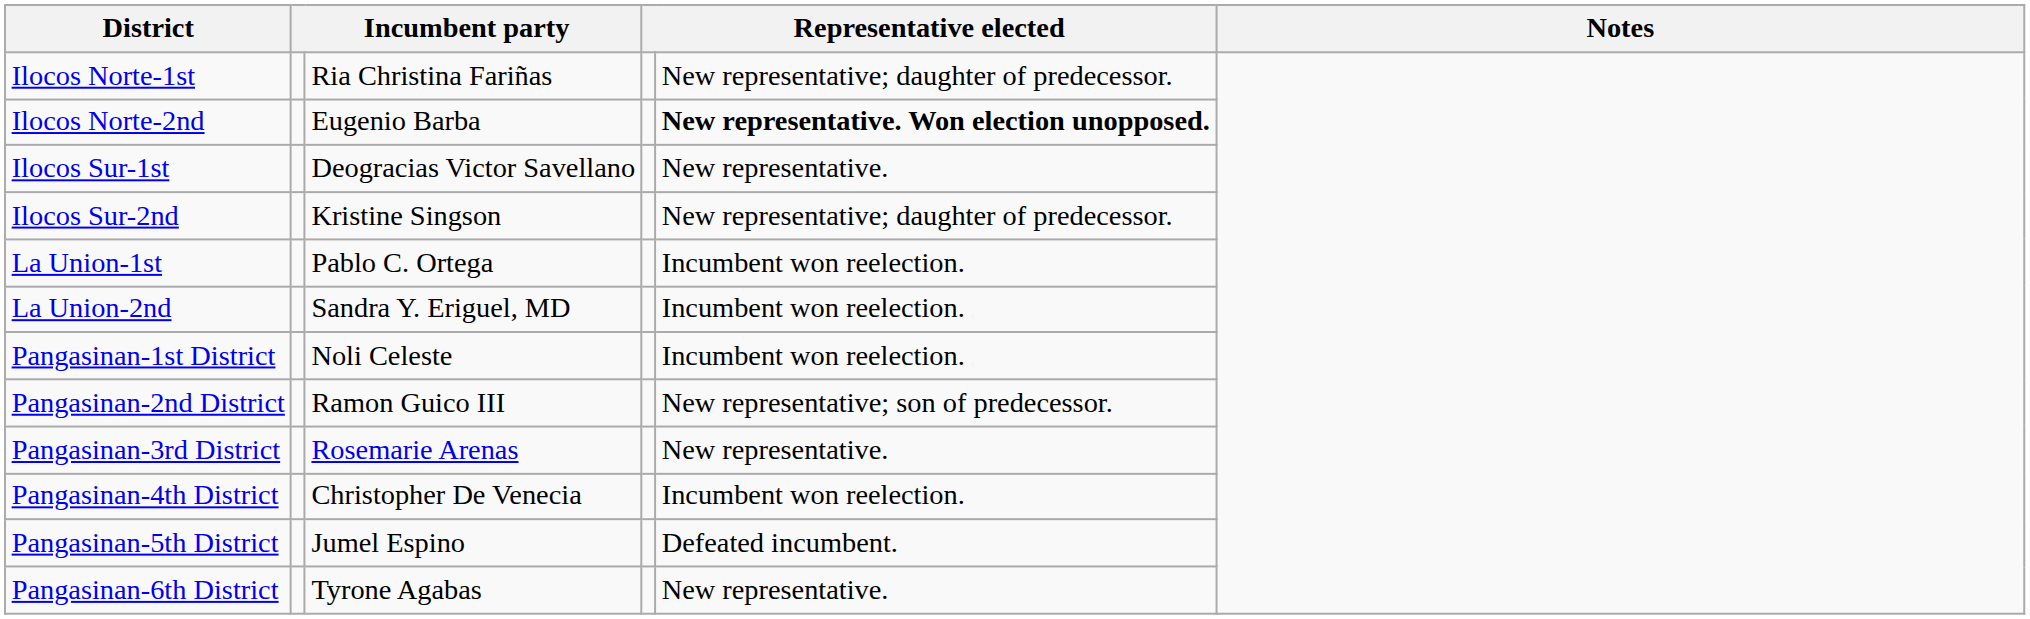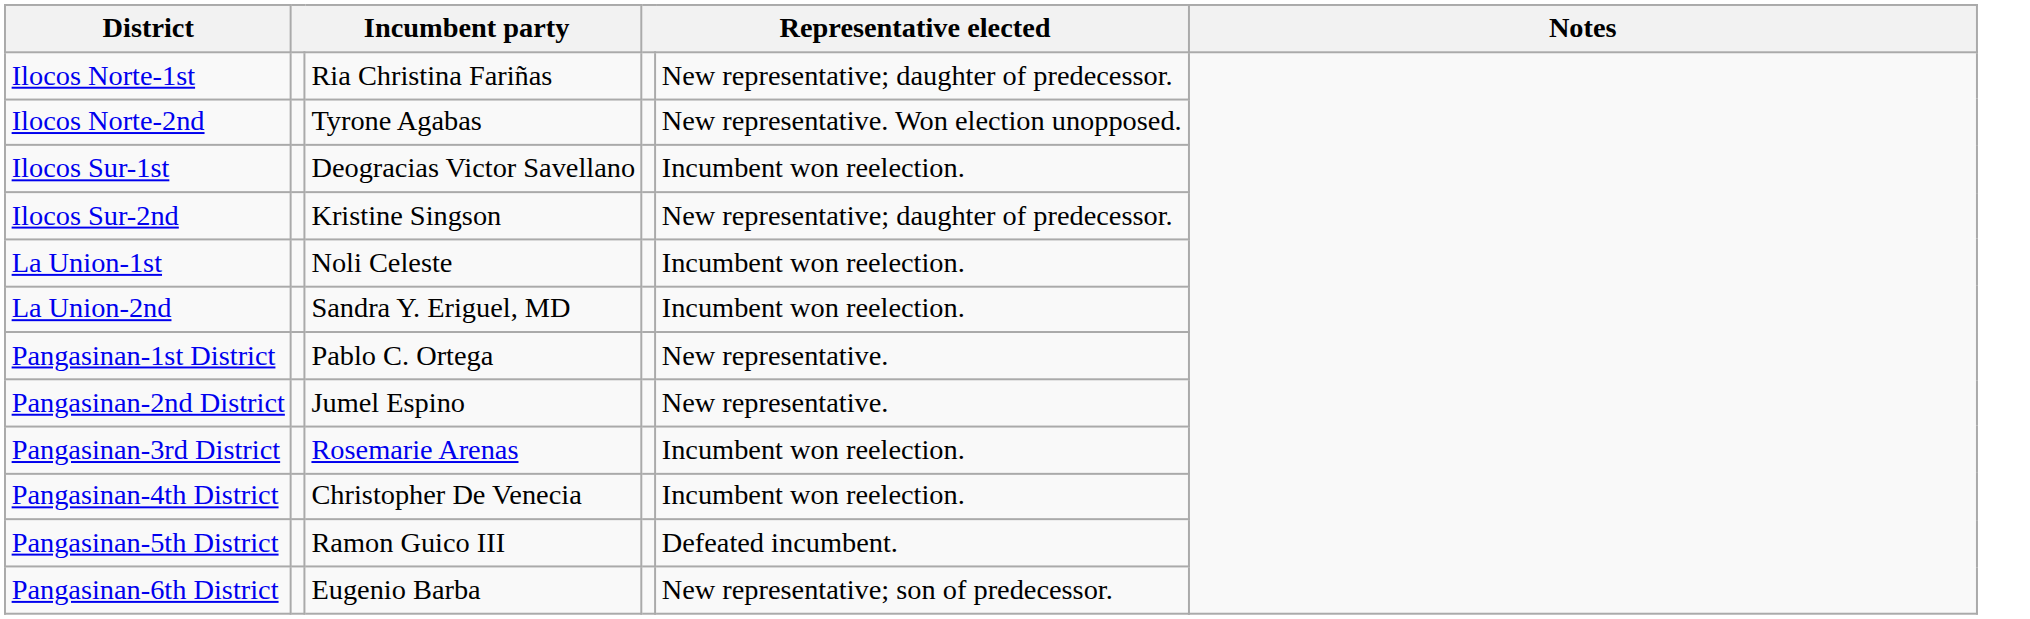 <table class=wikitable style="font-size:90%;">
 <tr>
 <th>District</th>
 <th colspan=2>Incumbent party</th>
 <th colspan=3>Representative elected</th>
 <th width=40%>Notes</th>
 </tr>
 <tr>
 <td><a href='#'>Ilocos Norte-1st</a></td>
 <td></td>
 <td>Ria Christina Fariñas</td>
 <td></td>
 <td>New representative; daughter of predecessor.</td>
 </tr>
 <tr>
 <td><a href='#'>Ilocos Norte-2nd</a></td>
 <td></td>
-<td>Eugenio Barba</td>
+<td>Tyrone Agabas</td>
 <td></td>
-<td><strong>New representative. Won election unopposed.</strong></td>
+<td>New representative. Won election unopposed.</td>
 </tr>
 <tr>
 <td><a href='#'>Ilocos Sur-1st</a></td>
 <td></td>
 <td>Deogracias Victor Savellano</td>
 <td></td>
-<td>New representative.</td>
+<td>Incumbent won reelection.</td>
 </tr>
 <tr>
 <td><a href='#'>Ilocos Sur-2nd</a></td>
 <td></td>
 <td>Kristine Singson</td>
 <td></td>
 <td>New representative; daughter of predecessor.</td>
 </tr>
 <tr>
 <td><a href='#'>La Union-1st</a></td>
 <td></td>
-<td>Pablo C. Ortega</td>
+<td>Noli Celeste</td>
 <td></td>
 <td>Incumbent won reelection.</td>
 </tr>
 <tr>
 <td><a href='#'>La Union-2nd</a></td>
 <td></td>
 <td>Sandra Y. Eriguel, MD</td>
 <td></td>
 <td>Incumbent won reelection.</td>
 </tr>
 <tr>
 <td><a href='#'>Pangasinan-1st District</a></td>
 <td></td>
-<td>Noli Celeste</td>
+<td>Pablo C. Ortega</td>
 <td></td>
-<td>Incumbent won reelection.</td>
+<td>New representative.</td>
 </tr>
 <tr>
 <td><a href='#'>Pangasinan-2nd District</a></td>
 <td></td>
-<td>Ramon Guico III</td>
+<td>Jumel Espino</td>
 <td></td>
-<td>New representative; son of predecessor.</td>
+<td>New representative.</td>
 </tr>
 <tr>
 <td><a href='#'>Pangasinan-3rd District</a></td>
 <td></td>
 <td><a href='#'>Rosemarie Arenas</a></td>
 <td></td>
-<td>New representative.</td>
+<td>Incumbent won reelection.</td>
 </tr>
 <tr>
 <td><a href='#'>Pangasinan-4th District</a></td>
 <td></td>
 <td>Christopher De Venecia</td>
 <td></td>
 <td>Incumbent won reelection.</td>
 </tr>
 <tr>
 <td><a href='#'>Pangasinan-5th District</a></td>
 <td></td>
-<td>Jumel Espino</td>
+<td>Ramon Guico III</td>
 <td></td>
 <td>Defeated incumbent.</td>
 </tr>
 <tr>
 <td><a href='#'>Pangasinan-6th District</a></td>
 <td></td>
-<td>Tyrone Agabas</td>
+<td>Eugenio Barba</td>
 <td></td>
-<td>New representative.</td>
+<td>New representative; son of predecessor.</td>
 </tr>
 </table>
